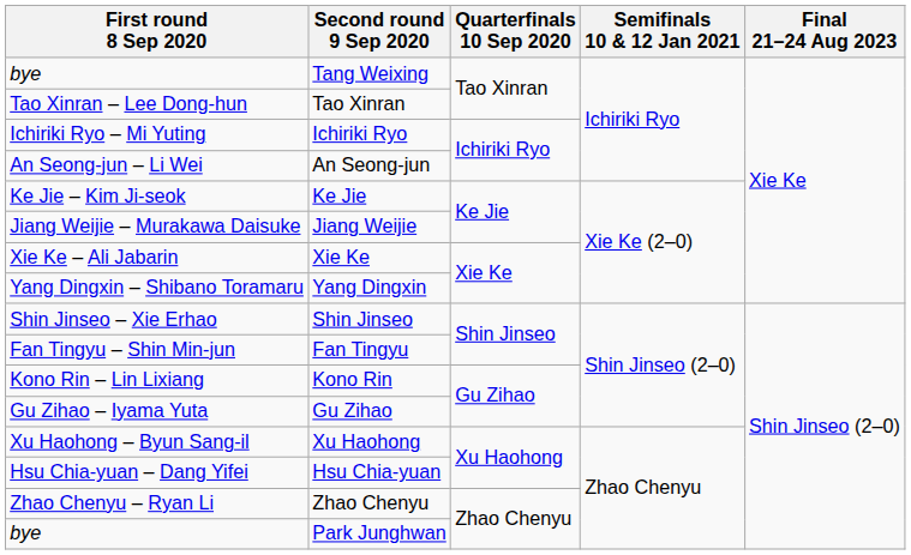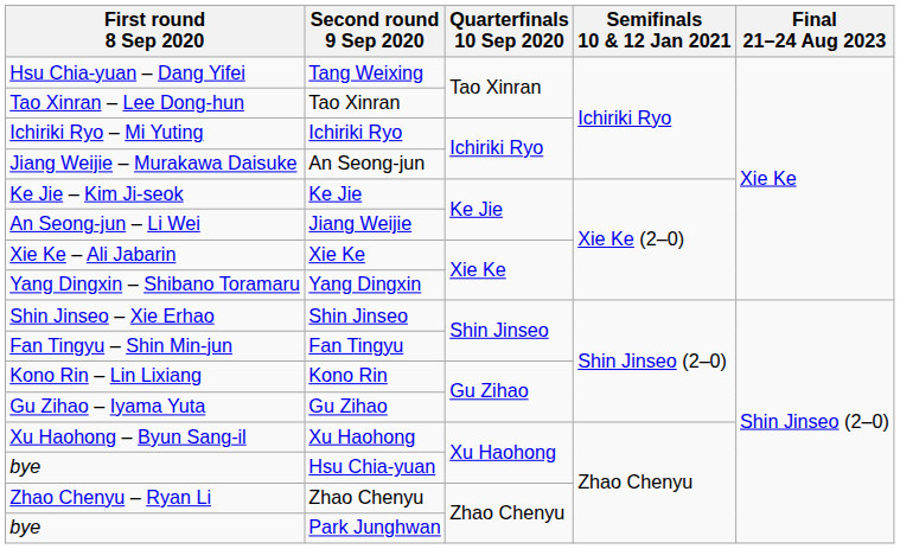 <table class="wikitable col1center" style="white-space: nowrap;">
 <tr>
 <th>First round<br>8 Sep 2020</th>
 <th>Second round<br>9 Sep 2020</th>
 <th>Quarterfinals<br>10 Sep 2020</th>
 <th>Semifinals<br>10 & 12 Jan 2021</th>
 <th>Final<br>21–24 Aug 2023</th>
 </tr>
 <tr>
-<td><em>bye</em></td>
+<td> <a href='#'>Hsu Chia-yuan</a> – <a href='#'>Dang Yifei</a> </td>
 <td> <a href='#'>Tang Weixing</a></td>
 <td rowspan=2>Tao Xinran</td>
 <td rowspan=4><a href='#'>Ichiriki Ryo</a></td>
 <td rowspan=8><a href='#'>Xie Ke</a></td>
 </tr>
 <tr>
 <td> <a href='#'>Tao Xinran</a> – <a href='#'>Lee Dong-hun</a> </td>
 <td> Tao Xinran</td>
 </tr>
 <tr>
 <td> <a href='#'>Ichiriki Ryo</a> – <a href='#'>Mi Yuting</a> </td>
 <td> <a href='#'>Ichiriki Ryo</a></td>
 <td rowspan=2><a href='#'>Ichiriki Ryo</a></td>
 </tr>
 <tr>
-<td> <a href='#'>An Seong-jun</a> – <a href='#'>Li Wei</a> </td>
+<td> <a href='#'>Jiang Weijie</a> – <a href='#'>Murakawa Daisuke</a> </td>
 <td> An Seong-jun</td>
 </tr>
 <tr>
 <td> <a href='#'>Ke Jie</a> – <a href='#'>Kim Ji-seok</a> </td>
 <td> <a href='#'>Ke Jie</a></td>
 <td rowspan=2><a href='#'>Ke Jie</a></td>
 <td rowspan=4><a href='#'>Xie Ke</a> (2–0)</td>
 </tr>
 <tr>
-<td> <a href='#'>Jiang Weijie</a> – <a href='#'>Murakawa Daisuke</a> </td>
+<td> <a href='#'>An Seong-jun</a> – <a href='#'>Li Wei</a> </td>
 <td> <a href='#'>Jiang Weijie</a></td>
 </tr>
 <tr>
 <td> <a href='#'>Xie Ke</a> – <a href='#'>Ali Jabarin</a> </td>
 <td> <a href='#'>Xie Ke</a></td>
 <td rowspan=2><a href='#'>Xie Ke</a></td>
 </tr>
 <tr>
 <td> <a href='#'>Yang Dingxin</a> – <a href='#'>Shibano Toramaru</a> </td>
 <td> <a href='#'>Yang Dingxin</a></td>
 </tr>
 <tr>
 <td> <a href='#'>Shin Jinseo</a> – <a href='#'>Xie Erhao</a> </td>
 <td> <a href='#'>Shin Jinseo</a></td>
 <td rowspan=2><a href='#'>Shin Jinseo</a></td>
 <td rowspan=4><a href='#'>Shin Jinseo</a> (2–0)</td>
 <td rowspan=8><a href='#'>Shin Jinseo</a> (2–0)</td>
 </tr>
 <tr>
 <td> <a href='#'>Fan Tingyu</a> – <a href='#'>Shin Min-jun</a> </td>
 <td> <a href='#'>Fan Tingyu</a></td>
 </tr>
 <tr>
 <td> <a href='#'>Kono Rin</a> – <a href='#'>Lin Lixiang</a> </td>
 <td> <a href='#'>Kono Rin</a></td>
 <td rowspan=2><a href='#'>Gu Zihao</a></td>
 </tr>
 <tr>
 <td> <a href='#'>Gu Zihao</a> – <a href='#'>Iyama Yuta</a> </td>
 <td> <a href='#'>Gu Zihao</a></td>
 </tr>
 <tr>
 <td> <a href='#'>Xu Haohong</a> – <a href='#'>Byun Sang-il</a> </td>
 <td> <a href='#'>Xu Haohong</a></td>
 <td rowspan=2><a href='#'>Xu Haohong</a></td>
 <td rowspan=4>Zhao Chenyu</td>
 </tr>
 <tr>
-<td> <a href='#'>Hsu Chia-yuan</a> – <a href='#'>Dang Yifei</a> </td>
+<td><em>bye</em></td>
 <td> <a href='#'>Hsu Chia-yuan</a></td>
 </tr>
 <tr>
 <td> <a href='#'>Zhao Chenyu</a> – <a href='#'>Ryan Li</a> </td>
 <td> Zhao Chenyu</td>
 <td rowspan=2>Zhao Chenyu</td>
 </tr>
 <tr>
 <td><em>bye</em></td>
 <td> <a href='#'>Park Junghwan</a></td>
 </tr>
 </table>
